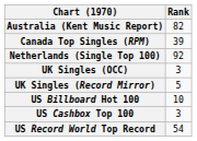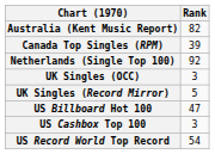 <table class="wikitable sortable plainrowheaders">
 <tr>
 <th align="left">Chart (1970)</th>
 <th style="text-align:center;">Rank</th>
 </tr>
 <tr>
 <th scope="row">Australia (Kent Music Report)</th>
 <td style="text-align:center;">82</td>
 </tr>
 <tr>
 <th scope="row">Canada Top Singles (<em>RPM</em>)</th>
 <td style="text-align:center;">39</td>
 </tr>
 <tr>
 <th scope="row">Netherlands (Single Top 100)</th>
 <td align="center">92</td>
 </tr>
 <tr>
 <th scope="row">UK Singles (OCC)</th>
 <td style="text-align:center;">3</td>
 </tr>
 <tr>
 <th scope="row">UK Singles (<em>Record Mirror</em>)</th>
 <td style="text-align:center;">5</td>
 </tr>
 <tr>
 <th scope="row">US <em>Billboard</em> Hot 100</th>
-<td style="text-align:center;">10</td>
+<td style="text-align:center;">47</td>
 </tr>
 <tr>
 <th scope="row">US <em>Cashbox</em> Top 100</th>
 <td style="text-align:center;">3</td>
 </tr>
 <tr>
 <th scope="row">US <em>Record World</em> Top Record</th>
 <td style="text-align:center;">54</td>
 </tr>
 </table>
